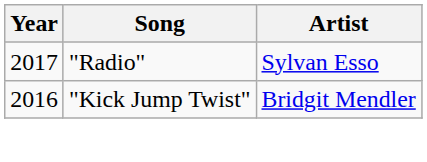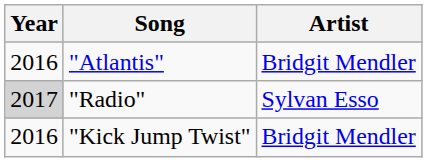 <table class="wikitable">
 <tr>
 <th>Year</th>
 <th>Song</th>
 <th>Artist</th>
 </tr>
 <tr>
-<td>2017</td>
+<td>2016</td>
+<td><a href='#'>"Atlantis"</a></td>
+<td><a href='#'>Bridgit Mendler</a></td>
+</tr>
+<tr>
+<td style="background: lightgrey;">2017</td>
 <td>"Radio"</td>
 <td><a href='#'>Sylvan Esso</a></td>
 </tr>
 <tr>
 <td>2016</td>
 <td>"Kick Jump Twist"</td>
 <td><a href='#'>Bridgit Mendler</a></td>
 </tr>
 </table>
